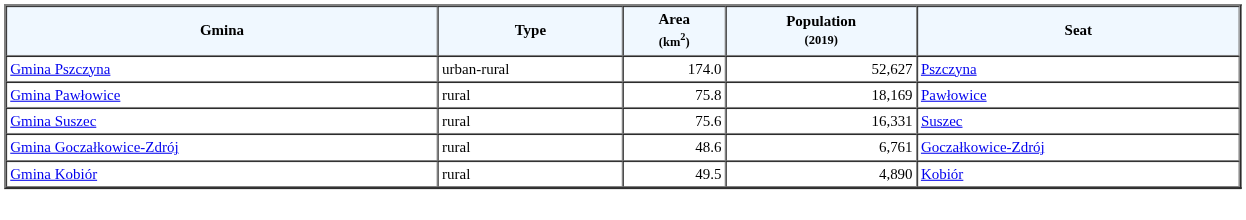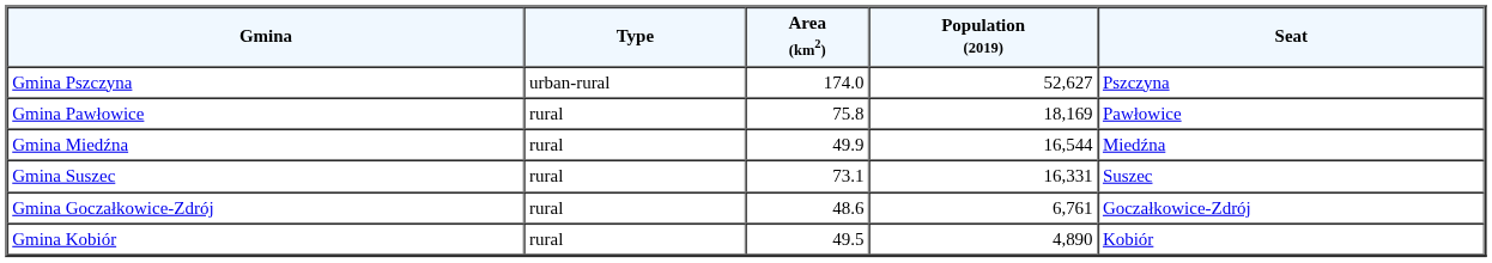 <table width="60%" border="2" cellpadding="3" cellspacing="0" style="font-size:90%;line-height:120%;">
 <tr bgcolor="F0F8FF">
 <td style="text-align:center;"><strong>Gmina</strong></td>
 <td style="text-align:center;"><strong>Type</strong></td>
 <td style="text-align:center;"><strong>Area<br><small>(km<sup>2</sup>)</small></strong></td>
 <td style="text-align:center;"><strong>Population<br><small>(2019)</small></strong></td>
 <td style="text-align:center;"><strong>Seat</strong></td>
 </tr>
 <tr>
 <td><a href='#'>Gmina Pszczyna</a></td>
 <td>urban-rural</td>
 <td style="text-align:right;">174.0</td>
 <td style="text-align:right;">52,627</td>
 <td><a href='#'>Pszczyna</a></td>
 </tr>
 <tr>
 <td><a href='#'>Gmina Pawłowice</a></td>
 <td>rural</td>
 <td style="text-align:right;">75.8</td>
 <td style="text-align:right;">18,169</td>
 <td><a href='#'>Pawłowice</a></td>
 </tr>
 <tr>
+<td><a href='#'>Gmina Miedźna</a></td>
+<td>rural</td>
+<td style="text-align:right;">49.9</td>
+<td style="text-align:right;">16,544</td>
+<td><a href='#'>Miedźna</a></td>
+</tr>
+<tr>
 <td><a href='#'>Gmina Suszec</a></td>
 <td>rural</td>
-<td style="text-align:right;">75.6</td>
+<td style="text-align:right;">73.1</td>
 <td style="text-align:right;">16,331</td>
 <td><a href='#'>Suszec</a></td>
 </tr>
 <tr>
 <td><a href='#'>Gmina Goczałkowice-Zdrój</a></td>
 <td>rural</td>
 <td style="text-align:right;">48.6</td>
 <td style="text-align:right;">6,761</td>
 <td><a href='#'>Goczałkowice-Zdrój</a></td>
 </tr>
 <tr>
 <td><a href='#'>Gmina Kobiór</a></td>
 <td>rural</td>
 <td style="text-align:right;">49.5</td>
 <td style="text-align:right;">4,890</td>
 <td><a href='#'>Kobiór</a></td>
 </tr>
 <tr>
 </tr>
 </table>
